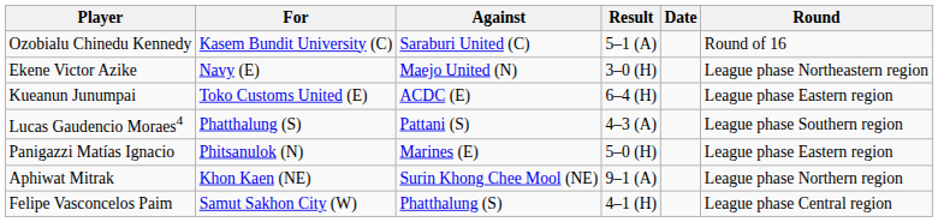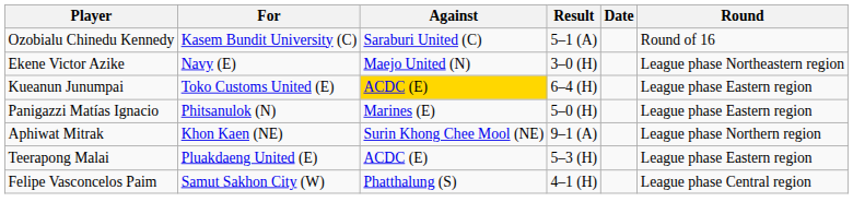 <table class="wikitable sortable">
 <tr>
 <th>Player</th>
 <th>For</th>
 <th>Against</th>
 <th align=center>Result</th>
 <th>Date</th>
 <th>Round</th>
 </tr>
 <tr>
 <td> Ozobialu Chinedu Kennedy</td>
 <td><a href='#'>Kasem Bundit University</a> (C)</td>
 <td><a href='#'>Saraburi United</a> (C)</td>
 <td>5–1 (A)</td>
 <td></td>
 <td>Round of 16</td>
 </tr>
 <tr>
 <td> Ekene Victor Azike</td>
 <td><a href='#'>Navy</a> (E)</td>
 <td><a href='#'>Maejo United</a> (N)</td>
 <td>3–0 (H)</td>
 <td></td>
 <td>League phase Northeastern region</td>
 </tr>
 <tr>
 <td> Kueanun Junumpai</td>
 <td><a href='#'>Toko Customs United</a> (E)</td>
-<td><a href='#'>ACDC</a> (E)</td>
+<td style="background: gold;"><a href='#'>ACDC</a> (E)</td>
 <td>6–4 (H)</td>
 <td></td>
 <td>League phase Eastern region</td>
-</tr>
-<tr>
-<td> Lucas Gaudencio Moraes<sup>4</sup></td>
-<td><a href='#'>Phatthalung</a> (S)</td>
-<td><a href='#'>Pattani</a> (S)</td>
-<td>4–3 (A)</td>
-<td></td>
-<td>League phase Southern region</td>
 </tr>
 <tr>
 <td> Panigazzi Matías Ignacio</td>
 <td><a href='#'>Phitsanulok</a> (N)</td>
 <td><a href='#'>Marines</a> (E)</td>
 <td>5–0 (H)</td>
 <td></td>
 <td>League phase Eastern region</td>
 </tr>
 <tr>
 <td> Aphiwat Mitrak</td>
 <td><a href='#'>Khon Kaen</a> (NE)</td>
 <td><a href='#'>Surin Khong Chee Mool</a> (NE)</td>
 <td>9–1 (A)</td>
 <td></td>
 <td>League phase Northern region</td>
 </tr>
 <tr>
+<td> Teerapong Malai</td>
+<td><a href='#'>Pluakdaeng United</a> (E)</td>
+<td><a href='#'>ACDC</a> (E)</td>
+<td>5–3 (H)</td>
+<td></td>
+<td>League phase Eastern region</td>
+</tr>
+<tr>
 <td> Felipe Vasconcelos Paim</td>
 <td><a href='#'>Samut Sakhon City</a> (W)</td>
 <td><a href='#'>Phatthalung</a> (S)</td>
 <td>4–1 (H)</td>
 <td></td>
 <td>League phase Central region</td>
 </tr>
 </table>
